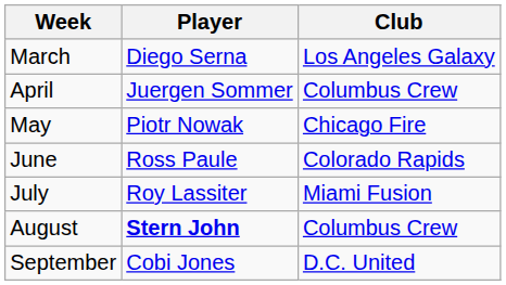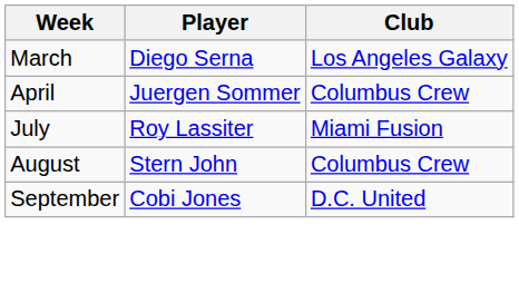 <table class="wikitable">
 <tr>
 <th>Week</th>
 <th>Player</th>
 <th>Club</th>
 </tr>
 <tr>
 <td>March</td>
 <td> <a href='#'>Diego Serna</a></td>
 <td><a href='#'>Los Angeles Galaxy</a></td>
 </tr>
 <tr>
 <td>April</td>
 <td> <a href='#'>Juergen Sommer</a></td>
 <td><a href='#'>Columbus Crew</a></td>
 </tr>
 <tr>
-<td>May</td>
-<td> <a href='#'>Piotr Nowak</a></td>
-<td><a href='#'>Chicago Fire</a></td>
-</tr>
-<tr>
-<td>June</td>
-<td> <a href='#'>Ross Paule</a></td>
-<td><a href='#'>Colorado Rapids</a></td>
-</tr>
-<tr>
 <td>July</td>
 <td> <a href='#'>Roy Lassiter</a></td>
 <td><a href='#'>Miami Fusion</a></td>
 </tr>
 <tr>
 <td>August</td>
-<td><strong> <a href='#'>Stern John</a></strong></td>
+<td> <a href='#'>Stern John</a></td>
 <td><a href='#'>Columbus Crew</a></td>
 </tr>
 <tr>
 <td>September</td>
 <td> <a href='#'>Cobi Jones</a></td>
 <td><a href='#'>D.C. United</a></td>
 </tr>
 </table>
